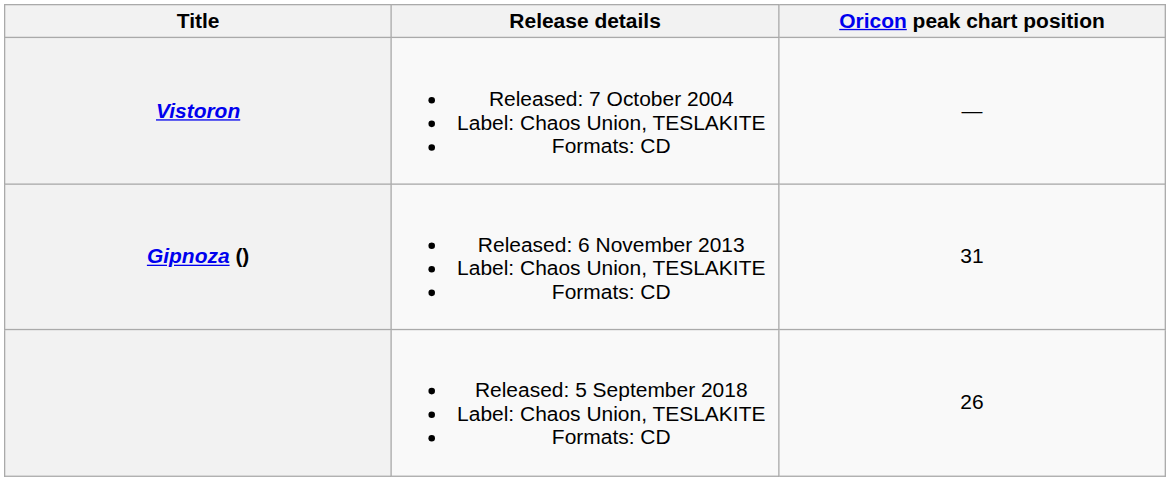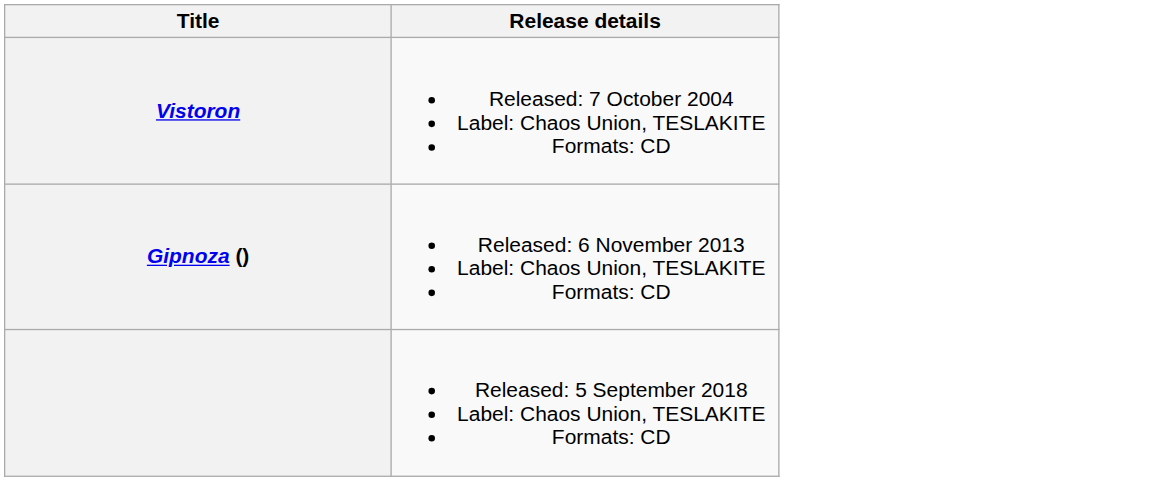 <table class="wikitable plainrowheaders" style="text-align:center;">
 <tr>
 <th scope="col" style="width:18em;">Title</th>
 <th scope="col" style="width:18em;">Release details</th>
-<th scope="col" style="width:18em;"><a href='#'>Oricon</a> peak chart position</th>
 </tr>
 <tr>
 <th scope="row"><em><a href='#'>Vistoron</a></em></th>
 <td><br><ul><li>Released: 7 October 2004</li><li>Label: Chaos Union, TESLAKITE</li><li>Formats: CD</li></ul></td>
-<td>—</td>
 </tr>
 <tr>
 <th scope="row"><em><a href='#'>Gipnoza</a></em> ()</th>
 <td><br><ul><li>Released: 6 November 2013</li><li>Label: Chaos Union, TESLAKITE</li><li>Formats: CD</li></ul></td>
-<td>31</td>
 </tr>
 <tr>
 <th scope="row"></th>
 <td><br><ul><li>Released: 5 September 2018</li><li>Label: Chaos Union, TESLAKITE</li><li>Formats: CD</li></ul></td>
-<td>26</td>
 </tr>
 </table>
